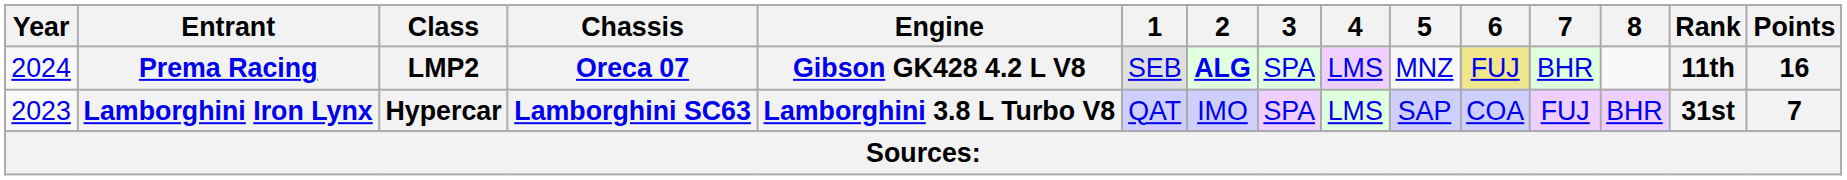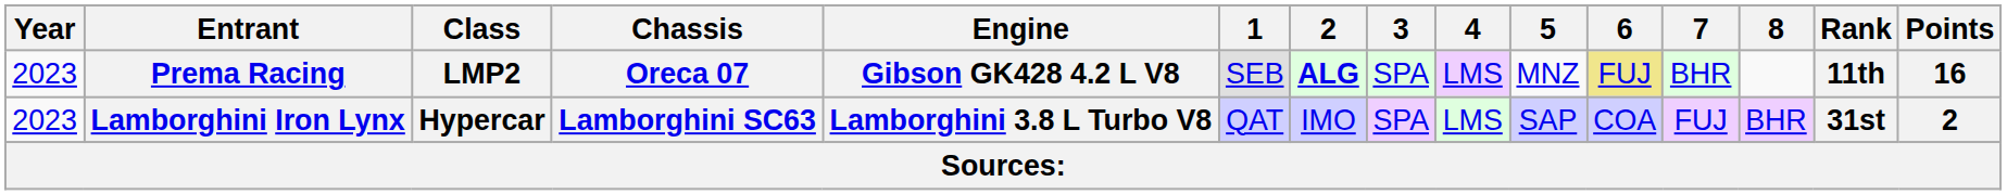 <table class="wikitable" style="text-align:center; font-size:85%">
 <tr>
 <th>Year</th>
 <th>Entrant</th>
 <th>Class</th>
 <th>Chassis</th>
 <th>Engine</th>
 <th>1</th>
 <th>2</th>
 <th>3</th>
 <th>4</th>
 <th>5</th>
 <th>6</th>
 <th>7</th>
 <th>8</th>
 <th>Rank</th>
 <th>Points</th>
 </tr>
 <tr>
-<td><a href='#'>2024</a></td>
+<td><a href='#'>2023</a></td>
 <th nowrap><a href='#'>Prema Racing</a></th>
 <th>LMP2</th>
 <th nowrap><a href='#'>Oreca 07</a></th>
 <th nowrap><a href='#'>Gibson</a> GK428 4.2 L V8</th>
 <td style="background:#DFDFDF;"><a href='#'>SEB</a><br></td>
 <td style="background:#DFFFDF;"><strong><a href='#'>ALG</a></strong><br></td>
 <td style="background:#DFFFDF;"><a href='#'>SPA</a><br></td>
 <td style="background:#EFCFFF;"><a href='#'>LMS</a><br></td>
 <td><a href='#'>MNZ</a></td>
 <td style="background: khaki;"><a href='#'>FUJ</a></td>
 <td style="background:#DFFFDF;"><a href='#'>BHR</a><br></td>
 <td></td>
 <th>11th</th>
 <th>16</th>
 </tr>
 <tr>
 <td><a href='#'>2023</a></td>
 <th nowrap><a href='#'>Lamborghini</a> <a href='#'>Iron Lynx</a></th>
 <th>Hypercar</th>
 <th nowrap><a href='#'>Lamborghini SC63</a></th>
 <th nowrap><a href='#'>Lamborghini</a> 3.8 L Turbo V8</th>
 <td style="background:#CFCFFF;"><a href='#'>QAT</a><br></td>
 <td style="background:#CFCFFF;"><a href='#'>IMO</a><br></td>
 <td style="background:#EFCFFF;"><a href='#'>SPA</a><br></td>
 <td style="background:#DFFFDF;"><a href='#'>LMS</a><br></td>
 <td style="background:#CFCFFF;"><a href='#'>SAP</a><br></td>
 <td style="background:#CFCFFF;"><a href='#'>COA</a><br></td>
 <td style="background:#EFCFFF;"><a href='#'>FUJ</a><br></td>
 <td style="background:#EFCFFF;"><a href='#'>BHR</a><br></td>
 <th>31st</th>
-<th>7</th>
+<th>2</th>
 </tr>
 <tr>
 <th colspan="15">Sources:</th>
 </tr>
 </table>
